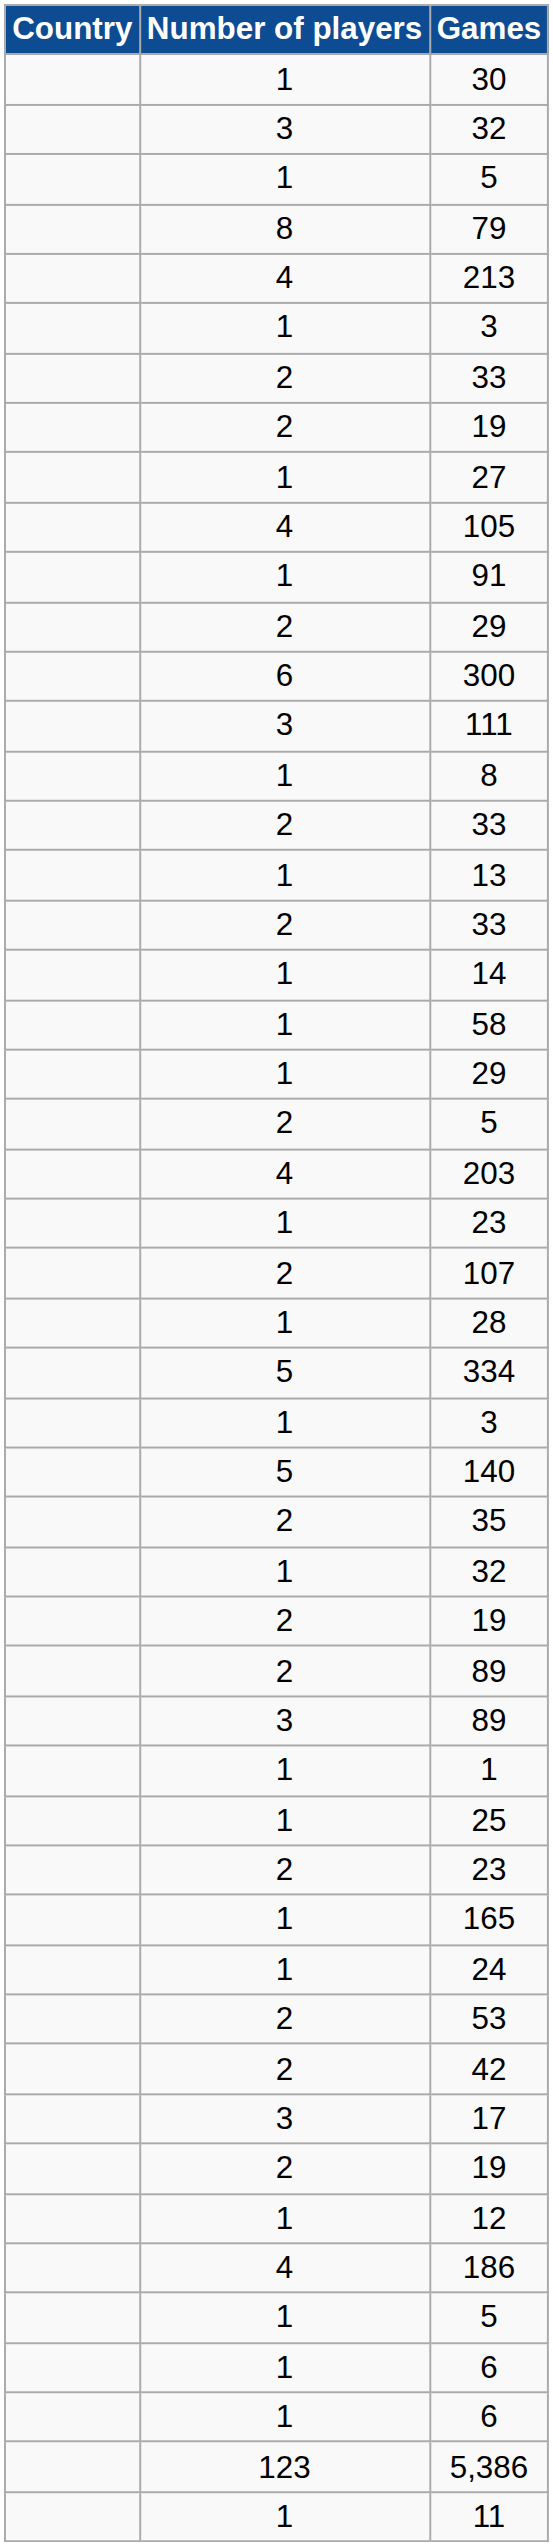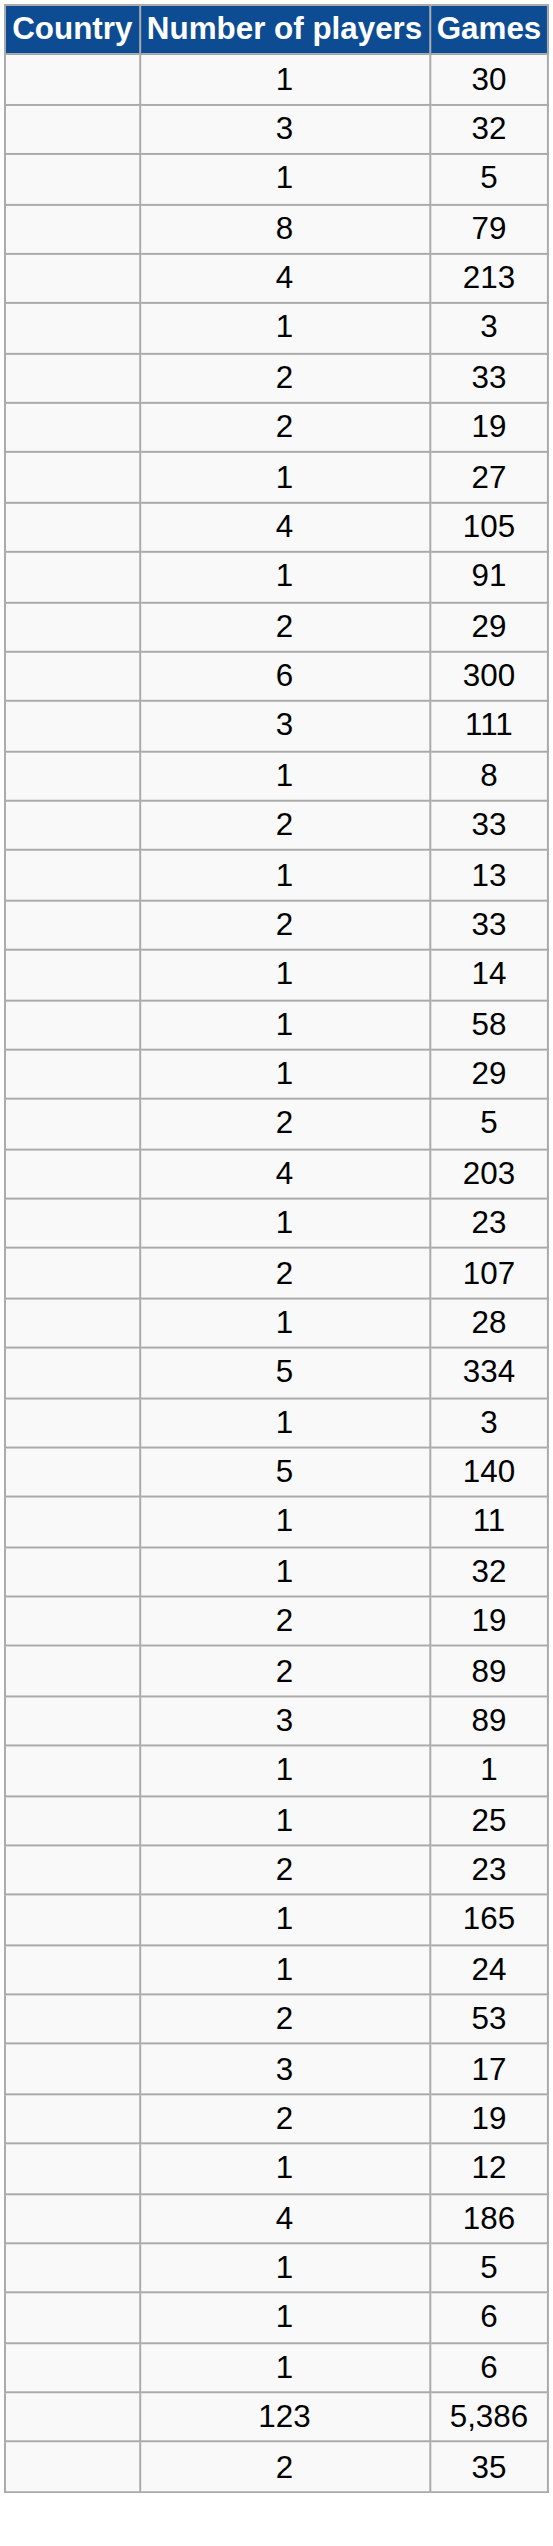 <table class="wikitable sortable">
 <tr>
 <th style="background-color:#0D4C92; color:#ffffff;" scope=col>Country</th>
 <th style="background-color:#0D4C92; color:#ffffff;" scope=col>Number of players</th>
 <th style="background-color:#0D4C92; color:#ffffff;" scope=col>Games</th>
 </tr>
 <tr>
 <td></td>
 <td align="center">1</td>
 <td align="center">30</td>
 </tr>
 <tr>
 <td></td>
 <td align=center>3</td>
 <td align="center">32</td>
 </tr>
 <tr>
 <td></td>
 <td align="center">1</td>
 <td align="center">5</td>
 </tr>
 <tr>
 <td></td>
 <td align=center>8</td>
 <td align="center">79</td>
 </tr>
 <tr>
 <td></td>
 <td align="center">4</td>
 <td align="center">213</td>
 </tr>
 <tr>
 <td></td>
 <td align="center">1</td>
 <td align="center">3</td>
 </tr>
 <tr>
 <td></td>
 <td align="center">2</td>
 <td align="center">33</td>
 </tr>
 <tr>
 <td></td>
 <td align="center">2</td>
 <td align="center">19</td>
 </tr>
 <tr>
 <td></td>
 <td align="center">1</td>
 <td align="center">27</td>
 </tr>
 <tr>
 <td></td>
 <td align="center">4</td>
 <td align="center">105</td>
 </tr>
 <tr>
 <td></td>
 <td align="center">1</td>
 <td align="center">91</td>
 </tr>
 <tr>
 <td></td>
 <td align="center">2</td>
 <td align="center">29</td>
 </tr>
 <tr>
 <td></td>
 <td align="center">6</td>
 <td align="center">300</td>
 </tr>
 <tr>
 <td></td>
 <td align="center">3</td>
 <td align="center">111</td>
 </tr>
 <tr>
 <td></td>
 <td align="center">1</td>
 <td align="center">8</td>
 </tr>
 <tr>
 <td></td>
 <td align="center">2</td>
 <td align="center">33</td>
 </tr>
 <tr>
 <td></td>
 <td align="center">1</td>
 <td align="center">13</td>
 </tr>
 <tr>
 <td></td>
 <td align="center">2</td>
 <td align="center">33</td>
 </tr>
 <tr>
 <td></td>
 <td align="center">1</td>
 <td align="center">14</td>
 </tr>
 <tr>
 <td></td>
 <td align="center">1</td>
 <td align="center">58</td>
 </tr>
 <tr>
 <td></td>
 <td align="center">1</td>
 <td align="center">29</td>
 </tr>
 <tr>
 <td></td>
 <td align="center">2</td>
 <td align="center">5</td>
 </tr>
 <tr>
 <td></td>
 <td align="center">4</td>
 <td align="center">203</td>
 </tr>
 <tr>
 <td></td>
 <td align="center">1</td>
 <td align="center">23</td>
 </tr>
 <tr>
 <td></td>
 <td align="center">2</td>
 <td align="center">107</td>
 </tr>
 <tr>
 <td></td>
 <td align="center">1</td>
 <td align="center">28</td>
 </tr>
 <tr>
 <td></td>
 <td align="center">5</td>
 <td align="center">334</td>
 </tr>
 <tr>
 <td></td>
 <td align="center">1</td>
 <td align="center">3</td>
 </tr>
 <tr>
 <td></td>
 <td align="center">5</td>
 <td align="center">140</td>
 </tr>
 <tr>
 <td></td>
-<td align="center">2</td>
-<td align="center">35</td>
+<td align="center">1</td>
+<td align="center">11</td>
 </tr>
 <tr>
 <td></td>
 <td align="center">1</td>
 <td align="center">32</td>
 </tr>
 <tr>
 <td></td>
 <td align="center">2</td>
 <td align="center">19</td>
 </tr>
 <tr>
 <td></td>
 <td align="center">2</td>
 <td align="center">89</td>
 </tr>
 <tr>
 <td></td>
 <td align="center">3</td>
 <td align="center">89</td>
 </tr>
 <tr>
 <td></td>
 <td align="center">1</td>
 <td align="center">1</td>
 </tr>
 <tr>
 <td></td>
 <td align="center">1</td>
 <td align="center">25</td>
 </tr>
 <tr>
 <td></td>
 <td align="center">2</td>
 <td align="center">23</td>
 </tr>
 <tr>
 <td></td>
 <td align="center">1</td>
 <td align="center">165</td>
 </tr>
 <tr>
 <td></td>
 <td align="center">1</td>
 <td align="center">24</td>
 </tr>
 <tr>
 <td></td>
 <td align="center">2</td>
 <td align="center">53</td>
 </tr>
 <tr>
 <td></td>
-<td align="center">2</td>
-<td align="center">42</td>
-</tr>
-<tr>
-<td></td>
 <td align="center">3</td>
 <td align="center">17</td>
 </tr>
 <tr>
 <td></td>
 <td align="center">2</td>
 <td align="center">19</td>
 </tr>
 <tr>
 <td></td>
 <td align="center">1</td>
 <td align="center">12</td>
 </tr>
 <tr>
 <td></td>
 <td align="center">4</td>
 <td align="center">186</td>
 </tr>
 <tr>
 <td></td>
 <td align="center">1</td>
 <td align="center">5</td>
 </tr>
 <tr>
 <td></td>
 <td align="center">1</td>
 <td align="center">6</td>
 </tr>
 <tr>
 <td></td>
 <td align="center">1</td>
 <td align="center">6</td>
 </tr>
 <tr>
 <td></td>
 <td align="center">123</td>
 <td align="center">5,386</td>
 </tr>
 <tr>
 <td></td>
-<td align="center">1</td>
-<td align="center">11</td>
+<td align="center">2</td>
+<td align="center">35</td>
 </tr>
 </table>
